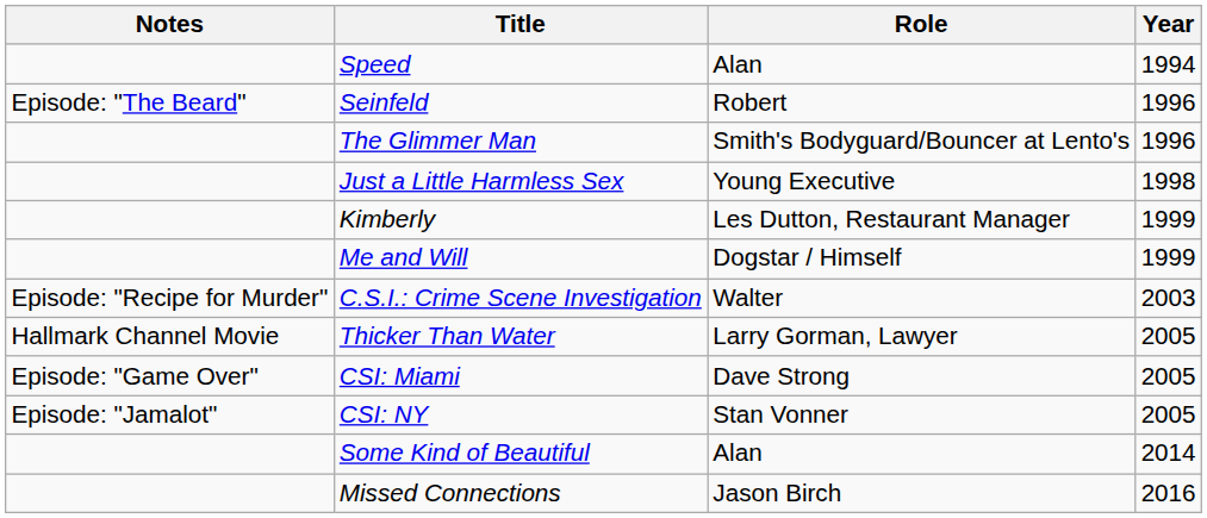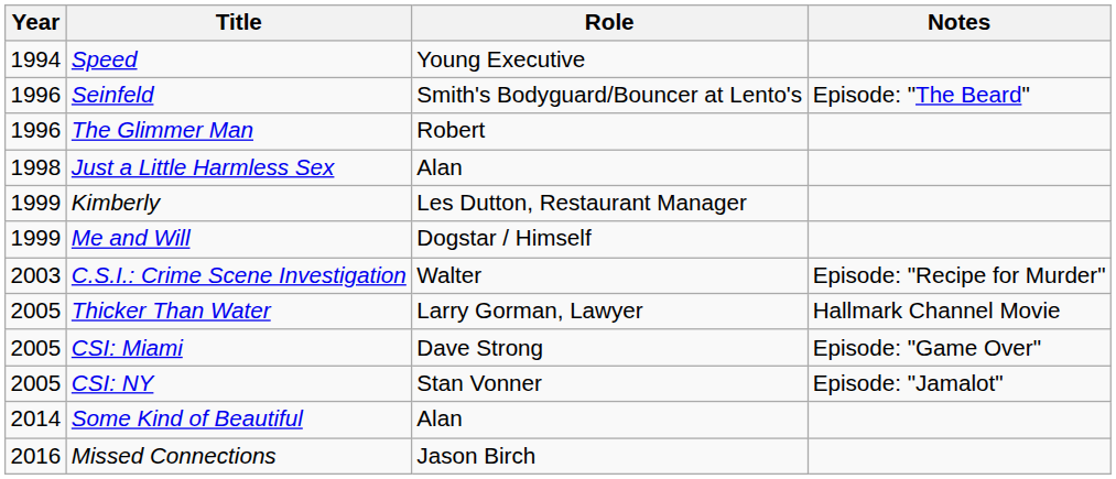 <table class="wikitable">
 <tr>
-<th>Notes</th>
+<th>Year</th>
 <th>Title</th>
 <th>Role</th>
-<th>Year</th>
+<th>Notes</th>
 </tr>
 <tr>
+<td>1994</td>
+<td><em><a href='#'>Speed</a></em></td>
+<td>Young Executive</td>
 <td></td>
-<td><em><a href='#'>Speed</a></em></td>
-<td>Alan</td>
-<td>1994</td>
 </tr>
 <tr>
+<td>1996</td>
+<td><em><a href='#'>Seinfeld</a></em></td>
+<td>Smith's Bodyguard/Bouncer at Lento's</td>
 <td>Episode: "<a href='#'>The Beard</a>"</td>
-<td><em><a href='#'>Seinfeld</a></em></td>
-<td>Robert</td>
-<td>1996</td>
 </tr>
 <tr>
+<td>1996</td>
+<td><em><a href='#'>The Glimmer Man</a></em></td>
+<td>Robert</td>
 <td></td>
-<td><em><a href='#'>The Glimmer Man</a></em></td>
-<td>Smith's Bodyguard/Bouncer at Lento's</td>
-<td>1996</td>
 </tr>
 <tr>
+<td>1998</td>
+<td><em><a href='#'>Just a Little Harmless Sex</a></em></td>
+<td>Alan</td>
 <td></td>
-<td><em><a href='#'>Just a Little Harmless Sex</a></em></td>
-<td>Young Executive</td>
-<td>1998</td>
 </tr>
 <tr>
-<td></td>
+<td>1999</td>
 <td><em>Kimberly</em></td>
 <td>Les Dutton, Restaurant Manager</td>
-<td>1999</td>
+<td></td>
 </tr>
 <tr>
-<td></td>
+<td>1999</td>
 <td><em><a href='#'>Me and Will</a></em></td>
 <td>Dogstar / Himself</td>
-<td>1999</td>
+<td></td>
 </tr>
 <tr>
-<td>Episode: "Recipe for Murder"</td>
+<td>2003</td>
 <td><em><a href='#'>C.S.I.: Crime Scene Investigation</a></em></td>
 <td>Walter</td>
-<td>2003</td>
+<td>Episode: "Recipe for Murder"</td>
 </tr>
 <tr>
-<td>Hallmark Channel Movie</td>
+<td>2005</td>
 <td><em><a href='#'>Thicker Than Water</a></em></td>
 <td>Larry Gorman, Lawyer</td>
-<td>2005</td>
+<td>Hallmark Channel Movie</td>
 </tr>
 <tr>
-<td>Episode: "Game Over"</td>
+<td>2005</td>
 <td><em><a href='#'>CSI: Miami</a></em></td>
 <td>Dave Strong</td>
-<td>2005</td>
+<td>Episode: "Game Over"</td>
 </tr>
 <tr>
-<td>Episode: "Jamalot"</td>
+<td>2005</td>
 <td><em><a href='#'>CSI: NY</a></em></td>
 <td>Stan Vonner</td>
-<td>2005</td>
+<td>Episode: "Jamalot"</td>
 </tr>
 <tr>
-<td></td>
+<td>2014</td>
 <td><em><a href='#'>Some Kind of Beautiful</a></em></td>
 <td>Alan</td>
-<td>2014</td>
+<td></td>
 </tr>
 <tr>
-<td></td>
+<td>2016</td>
 <td><em>Missed Connections</em></td>
 <td>Jason Birch</td>
-<td>2016</td>
+<td></td>
 </tr>
 </table>
